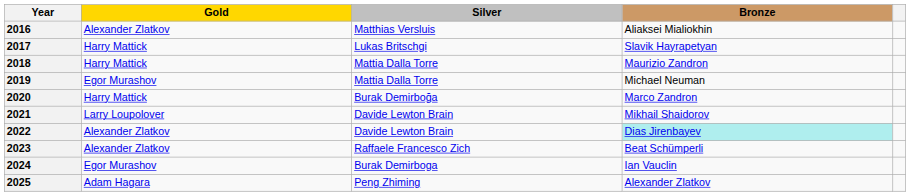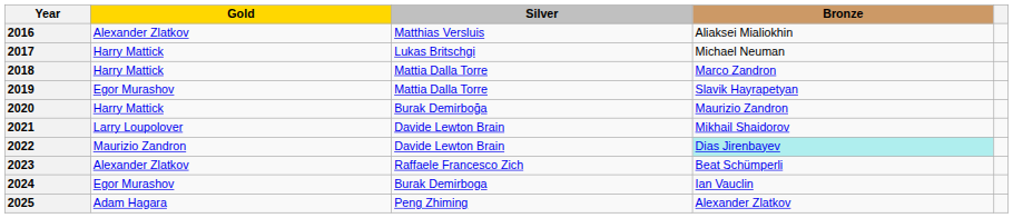 <table class="wikitable unsortable" style="text-align:left; width:85%">
 <tr>
 <th scope="col" style="text-align:center">Year</th>
 <td scope="col" style="text-align:center; width:30%; background:gold"><strong>Gold</strong></td>
 <td scope="col" style="text-align:center; width:30%; background:silver"><strong>Silver</strong></td>
 <td scope="col" style="text-align:center; width:30%; background:#c96"><strong>Bronze</strong></td>
 <th scope="col" style="text-align:center"></th>
 </tr>
 <tr>
 <th scope="row" style="text-align:left">2016</th>
 <td> <a href='#'>Alexander Zlatkov</a></td>
 <td> <a href='#'>Matthias Versluis</a></td>
 <td> Aliaksei Mialiokhin</td>
 <td></td>
 </tr>
 <tr>
 <th scope="row" style="text-align:left">2017</th>
 <td> <a href='#'>Harry Mattick</a></td>
 <td> <a href='#'>Lukas Britschgi</a></td>
-<td> <a href='#'>Slavik Hayrapetyan</a></td>
+<td> Michael Neuman</td>
 <td></td>
 </tr>
 <tr>
 <th scope="row" style="text-align:left">2018</th>
 <td> <a href='#'>Harry Mattick</a></td>
 <td> <a href='#'>Mattia Dalla Torre</a></td>
-<td> <a href='#'>Maurizio Zandron</a></td>
+<td> <a href='#'>Marco Zandron</a></td>
 <td></td>
 </tr>
 <tr>
 <th scope="row" style="text-align:left">2019</th>
 <td> <a href='#'>Egor Murashov</a></td>
 <td> <a href='#'>Mattia Dalla Torre</a></td>
-<td> Michael Neuman</td>
+<td> <a href='#'>Slavik Hayrapetyan</a></td>
 <td></td>
 </tr>
 <tr>
 <th scope="row" style="text-align:left">2020</th>
 <td> <a href='#'>Harry Mattick</a></td>
 <td> <a href='#'>Burak Demirboğa</a></td>
-<td> <a href='#'>Marco Zandron</a></td>
+<td> <a href='#'>Maurizio Zandron</a></td>
 <td></td>
 </tr>
 <tr>
 <th scope="row" style="text-align:left">2021</th>
 <td> <a href='#'>Larry Loupolover</a></td>
 <td> <a href='#'>Davide Lewton Brain</a></td>
 <td> <a href='#'>Mikhail Shaidorov</a></td>
 <td></td>
 </tr>
 <tr>
 <th scope="row" style="text-align:left">2022</th>
-<td> <a href='#'>Alexander Zlatkov</a></td>
+<td> <a href='#'>Maurizio Zandron</a></td>
 <td> <a href='#'>Davide Lewton Brain</a></td>
 <td style="background: paleturquoise;"> <a href='#'>Dias Jirenbayev</a></td>
 <td></td>
 </tr>
 <tr>
 <th scope="row" style="text-align:left">2023</th>
 <td> <a href='#'>Alexander Zlatkov</a></td>
 <td> <a href='#'>Raffaele Francesco Zich</a></td>
 <td> <a href='#'>Beat Schümperli</a></td>
 <td></td>
 </tr>
 <tr>
 <th scope="row" style="text-align:left">2024</th>
 <td> <a href='#'>Egor Murashov</a></td>
 <td> <a href='#'>Burak Demirboga</a></td>
 <td> <a href='#'>Ian Vauclin</a></td>
 <td></td>
 </tr>
 <tr>
 <th scope="row" style="text-align:left">2025</th>
 <td> <a href='#'>Adam Hagara</a></td>
 <td> <a href='#'>Peng Zhiming</a></td>
 <td> <a href='#'>Alexander Zlatkov</a></td>
 <td></td>
 </tr>
 </table>
